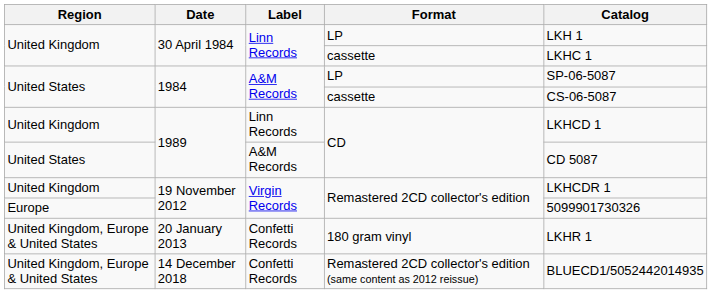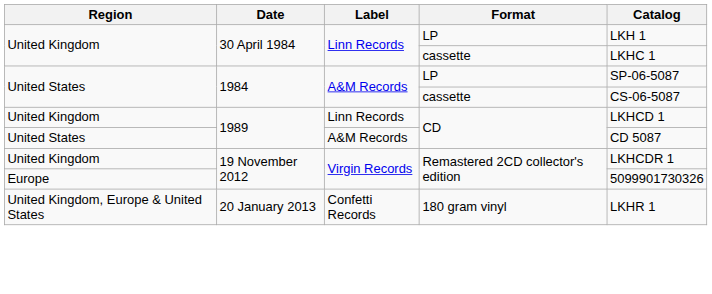 <table class="wikitable">
 <tr>
 <th>Region</th>
 <th>Date</th>
 <th>Label</th>
 <th>Format</th>
 <th>Catalog</th>
 </tr>
 <tr>
 <td rowspan="2">United Kingdom</td>
 <td rowspan="2">30 April 1984</td>
 <td rowspan="2"><a href='#'>Linn Records</a></td>
 <td>LP</td>
 <td>LKH 1</td>
 </tr>
 <tr>
 <td>cassette</td>
 <td>LKHC 1</td>
 </tr>
 <tr>
 <td rowspan="2">United States</td>
 <td rowspan="2">1984</td>
 <td rowspan="2"><a href='#'>A&M Records</a></td>
 <td>LP</td>
 <td>SP-06-5087</td>
 </tr>
 <tr>
 <td>cassette</td>
 <td>CS-06-5087</td>
 </tr>
 <tr>
 <td>United Kingdom</td>
 <td rowspan="2">1989</td>
 <td>Linn Records</td>
 <td rowspan="2">CD</td>
 <td>LKHCD 1</td>
 </tr>
 <tr>
 <td>United States</td>
 <td>A&M Records</td>
 <td>CD 5087</td>
 </tr>
 <tr>
 <td>United Kingdom</td>
 <td rowspan="2">19 November 2012</td>
 <td rowspan="2"><a href='#'>Virgin Records</a></td>
 <td rowspan="2">Remastered 2CD collector's edition</td>
 <td>LKHCDR 1</td>
 </tr>
 <tr>
 <td>Europe</td>
 <td>5099901730326</td>
 </tr>
 <tr>
 <td>United Kingdom, Europe & United States</td>
 <td>20 January 2013</td>
 <td>Confetti Records</td>
 <td>180 gram vinyl</td>
 <td>LKHR 1</td>
 </tr>
-<tr>
-<td>United Kingdom, Europe & United States</td>
-<td>14 December 2018</td>
-<td>Confetti Records</td>
-<td>Remastered 2CD collector's edition <small>(same content as 2012 reissue)</small></td>
-<td>BLUECD1/5052442014935</td>
-</tr>
 </table>
